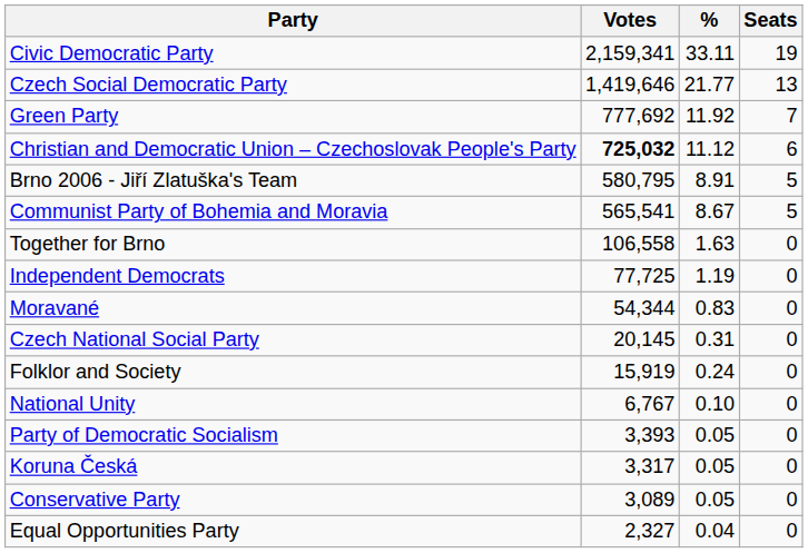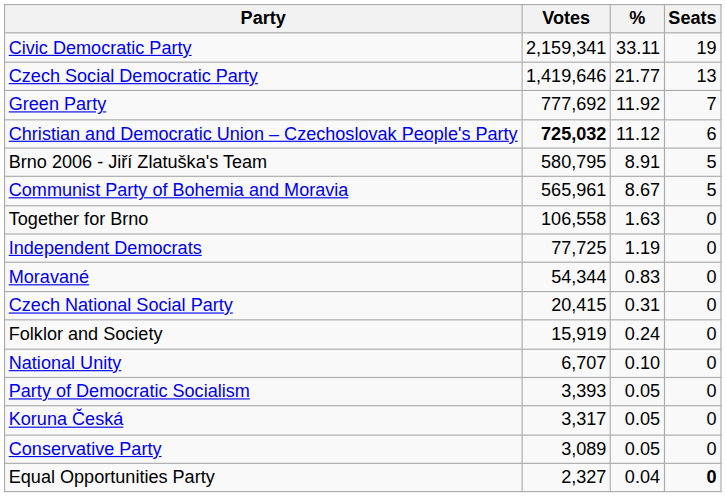 <table class=wikitable style=text-align:right>
 <tr>
 <th>Party</th>
 <th>Votes</th>
 <th>%</th>
 <th>Seats</th>
 </tr>
 <tr>
 <td align=left><a href='#'>Civic Democratic Party</a></td>
 <td>2,159,341</td>
 <td>33.11</td>
 <td>19</td>
 </tr>
 <tr>
 <td align=left><a href='#'>Czech Social Democratic Party</a></td>
 <td>1,419,646</td>
 <td>21.77</td>
 <td>13</td>
 </tr>
 <tr>
 <td align=left><a href='#'>Green Party</a></td>
 <td>777,692</td>
 <td>11.92</td>
 <td>7</td>
 </tr>
 <tr>
 <td align=left><a href='#'>Christian and Democratic Union – Czechoslovak People's Party</a></td>
 <td><strong>725,032</strong></td>
 <td>11.12</td>
 <td>6</td>
 </tr>
 <tr>
 <td align=left>Brno 2006 - Jiří Zlatuška's Team</td>
 <td>580,795</td>
 <td>8.91</td>
 <td>5</td>
 </tr>
 <tr>
 <td align=left><a href='#'>Communist Party of Bohemia and Moravia</a></td>
-<td>565,541</td>
+<td>565,961</td>
 <td>8.67</td>
 <td>5</td>
 </tr>
 <tr>
 <td align=left>Together for Brno</td>
 <td>106,558</td>
 <td>1.63</td>
 <td>0</td>
 </tr>
 <tr>
 <td align=left><a href='#'>Independent Democrats</a></td>
 <td>77,725</td>
 <td>1.19</td>
 <td>0</td>
 </tr>
 <tr>
 <td align=left><a href='#'>Moravané</a></td>
 <td>54,344</td>
 <td>0.83</td>
 <td>0</td>
 </tr>
 <tr>
 <td align=left><a href='#'>Czech National Social Party</a></td>
-<td>20,145</td>
+<td>20,415</td>
 <td>0.31</td>
 <td>0</td>
 </tr>
 <tr>
 <td align=left>Folklor and Society</td>
 <td>15,919</td>
 <td>0.24</td>
 <td>0</td>
 </tr>
 <tr>
 <td align=left><a href='#'>National Unity</a></td>
-<td>6,767</td>
+<td>6,707</td>
 <td>0.10</td>
 <td>0</td>
 </tr>
 <tr>
 <td align=left><a href='#'>Party of Democratic Socialism</a></td>
 <td>3,393</td>
 <td>0.05</td>
 <td>0</td>
 </tr>
 <tr>
 <td align=left><a href='#'>Koruna Česká</a></td>
 <td>3,317</td>
 <td>0.05</td>
 <td>0</td>
 </tr>
 <tr>
 <td align=left><a href='#'>Conservative Party</a></td>
 <td>3,089</td>
 <td>0.05</td>
 <td>0</td>
 </tr>
 <tr>
 <td align=left>Equal Opportunities Party</td>
 <td>2,327</td>
 <td>0.04</td>
-<td>0</td>
+<td><strong>0</strong></td>
 </tr>
 </table>
